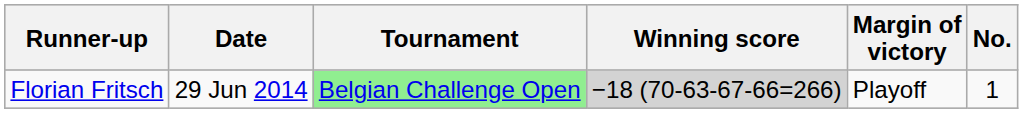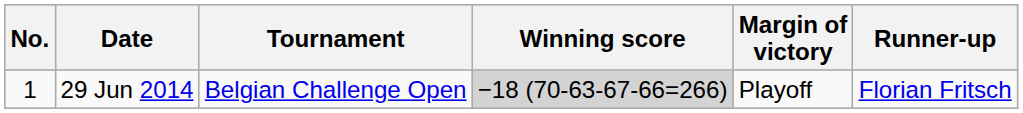 <table class="wikitable" style="font-size:95%;">
 <tr>
-<th>Runner-up</th>
+<th>No.</th>
 <th>Date</th>
 <th>Tournament</th>
 <th>Winning score</th>
 <th>Margin of<br>victory</th>
-<th>No.</th>
+<th>Runner-up</th>
 </tr>
 <tr>
-<td> <a href='#'>Florian Fritsch</a></td>
+<td align=center>1</td>
 <td align=right>29 Jun <a href='#'>2014</a></td>
-<td style="background: lightgreen;"><a href='#'>Belgian Challenge Open</a></td>
+<td><a href='#'>Belgian Challenge Open</a></td>
 <td style="background: lightgrey;">−18 (70-63-67-66=266)</td>
 <td>Playoff</td>
-<td align=center>1</td>
+<td> <a href='#'>Florian Fritsch</a></td>
 </tr>
 </table>
